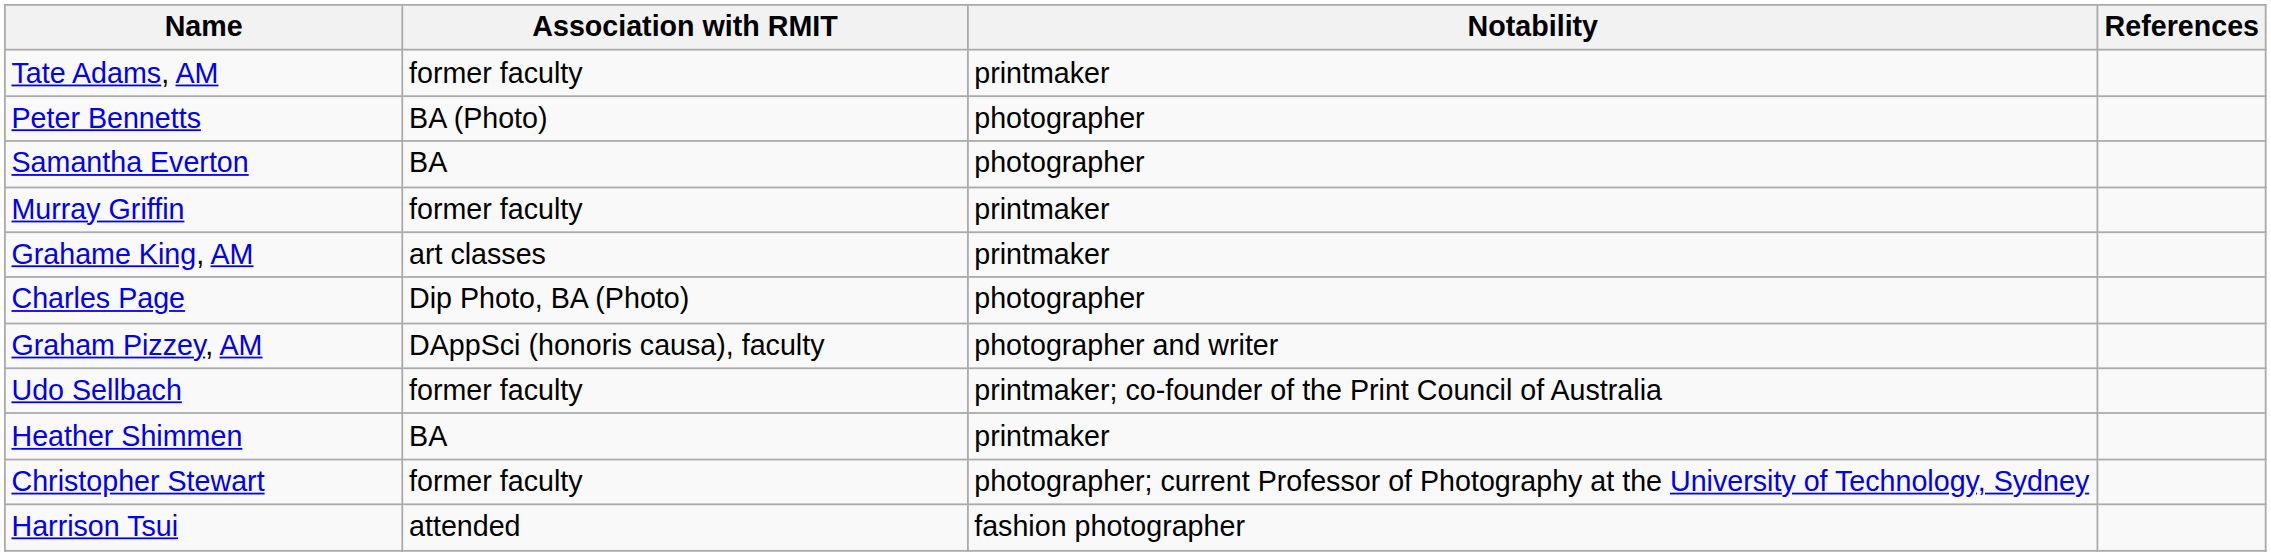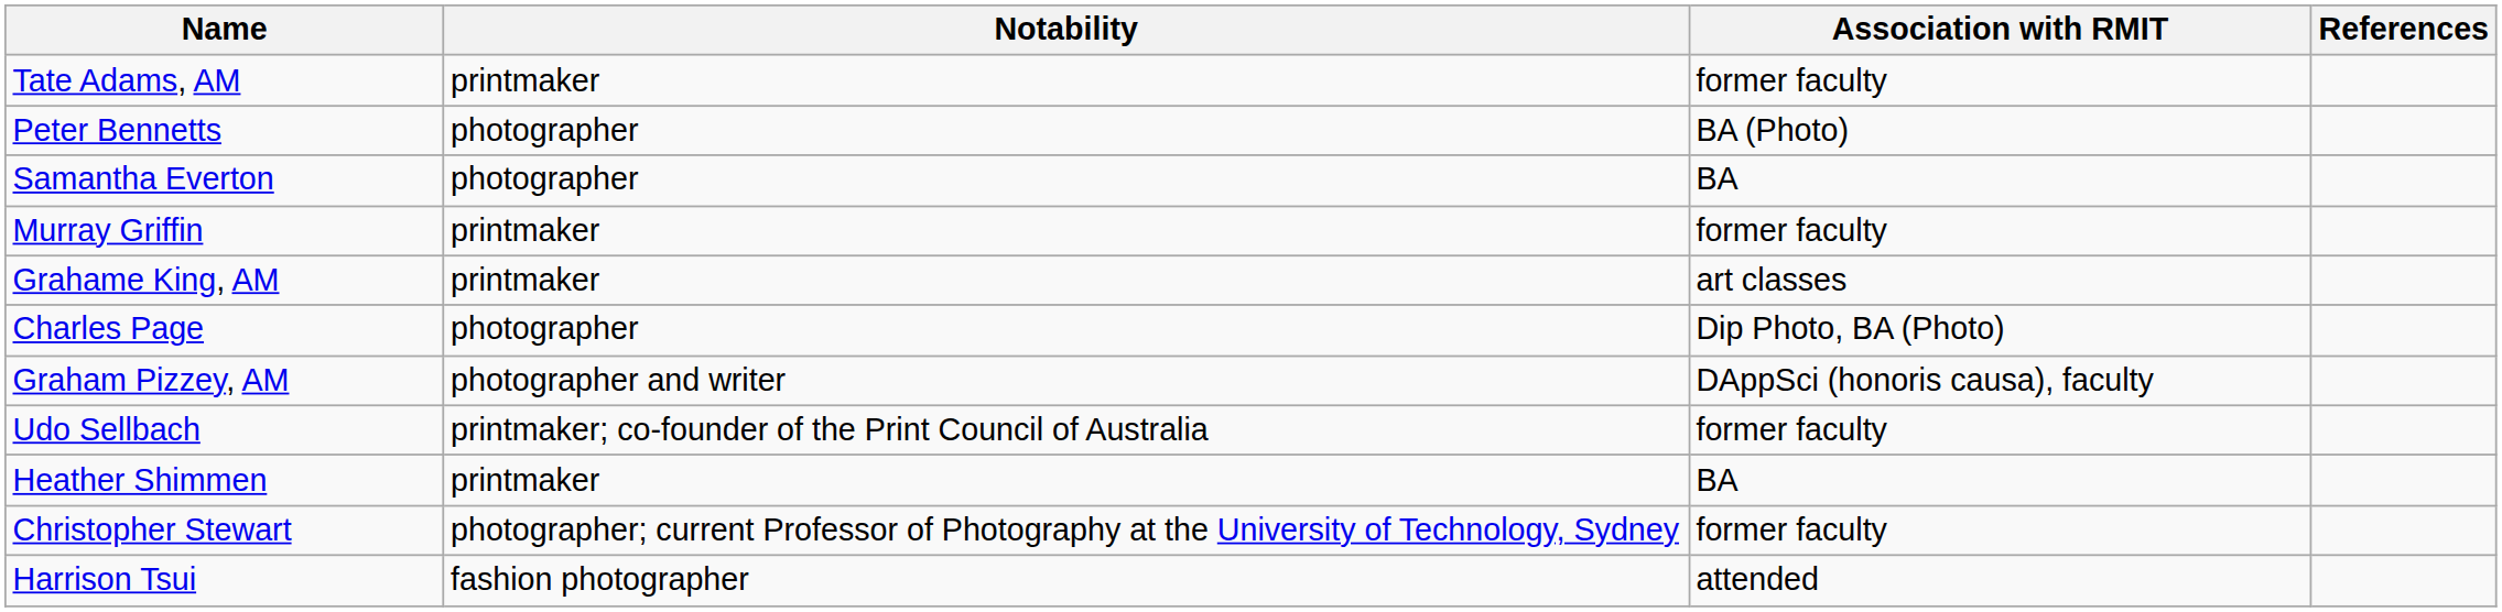 <table class="wikitable sortable" style="width:100%">
 <tr>
 <th style="width:*;">Name</th>
+<th style="width:50%;">Notability</th>
 <th style="width:25%;">Association with RMIT</th>
-<th style="width:50%;">Notability</th>
 <th style="width:5%;" class="unsortable">References</th>
 </tr>
 <tr>
 <td><a href='#'>Tate Adams</a>, <a href='#'>AM</a></td>
+<td>printmaker</td>
 <td>former faculty</td>
-<td>printmaker</td>
 <td></td>
 </tr>
 <tr>
 <td><a href='#'>Peter Bennetts</a></td>
+<td>photographer</td>
 <td>BA (Photo)</td>
-<td>photographer</td>
 <td></td>
 </tr>
 <tr>
 <td><a href='#'>Samantha Everton</a></td>
+<td>photographer</td>
 <td>BA</td>
-<td>photographer</td>
 <td></td>
 </tr>
 <tr>
 <td><a href='#'>Murray Griffin</a></td>
+<td>printmaker</td>
 <td>former faculty</td>
-<td>printmaker</td>
 <td></td>
 </tr>
 <tr>
 <td><a href='#'>Grahame King</a>, <a href='#'>AM</a></td>
+<td>printmaker</td>
 <td>art classes</td>
-<td>printmaker</td>
 <td></td>
 </tr>
 <tr>
 <td><a href='#'>Charles Page</a></td>
+<td>photographer</td>
 <td>Dip Photo, BA (Photo)</td>
-<td>photographer</td>
 <td></td>
 </tr>
 <tr>
 <td><a href='#'>Graham Pizzey</a>, <a href='#'>AM</a></td>
+<td>photographer and writer</td>
 <td>DAppSci (honoris causa), faculty</td>
-<td>photographer and writer</td>
 <td></td>
 </tr>
 <tr>
 <td><a href='#'>Udo Sellbach</a></td>
+<td>printmaker; co-founder of the Print Council of Australia</td>
 <td>former faculty</td>
-<td>printmaker; co-founder of the Print Council of Australia</td>
 <td></td>
 </tr>
 <tr>
 <td><a href='#'>Heather Shimmen</a></td>
+<td>printmaker</td>
 <td>BA</td>
-<td>printmaker</td>
 <td></td>
 </tr>
 <tr>
 <td><a href='#'>Christopher Stewart</a></td>
+<td>photographer; current Professor of Photography at the <a href='#'>University of Technology, Sydney</a></td>
 <td>former faculty</td>
-<td>photographer; current Professor of Photography at the <a href='#'>University of Technology, Sydney</a></td>
 <td></td>
 </tr>
 <tr>
 <td><a href='#'>Harrison Tsui</a></td>
+<td>fashion photographer</td>
 <td>attended</td>
-<td>fashion photographer</td>
 <td></td>
 </tr>
 </table>
